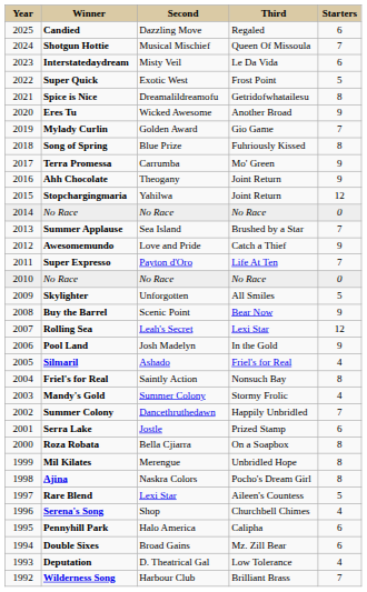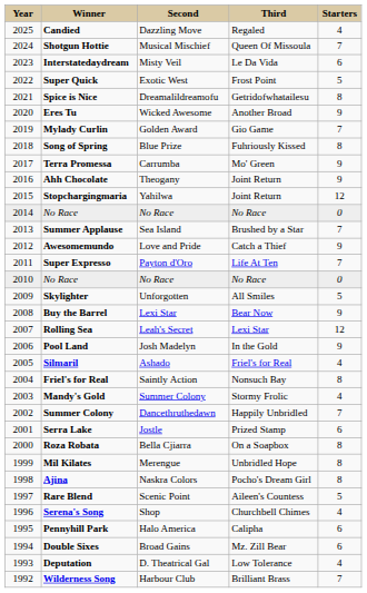 <table class = "wikitable sortable" | border="1" cellpadding="0" style="border-collapse: collapse; font-size:90%">
 <tr bgcolor="#DACAA5" align="center">
 <td width="45px"><strong>Year</strong> <br></td>
 <td width="130px"><strong>Winner</strong> <br></td>
 <td width="125px"><strong>Second</strong> <br></td>
 <td width="120px"><strong>Third</strong> <br></td>
 <td width="55px"><strong>Starters</strong></td>
 </tr>
 <tr>
 <td align="center">2025</td>
 <td><strong>Candied</strong></td>
 <td>Dazzling Move</td>
 <td>Regaled</td>
-<td align="center">6</td>
+<td align="center">4</td>
 </tr>
 <tr>
 <td align="center">2024</td>
 <td><strong>Shotgun Hottie</strong></td>
 <td>Musical Mischief</td>
 <td>Queen Of Missoula</td>
 <td align="center">7</td>
 </tr>
 <tr>
 <td align="center">2023</td>
 <td><strong>Interstatedaydream</strong></td>
 <td>Misty Veil</td>
 <td>Le Da Vida</td>
 <td align="center">6</td>
 </tr>
 <tr>
 <td align=center>2022</td>
 <td><strong>Super Quick</strong></td>
 <td>Exotic West</td>
 <td>Frost Point</td>
 <td align=center>5</td>
 </tr>
 <tr>
 <td align=center>2021</td>
 <td><strong>Spice is Nice</strong></td>
 <td>Dreamalildreamofu</td>
 <td>Getridofwhatailesu</td>
 <td align=center>8</td>
 </tr>
 <tr>
 <td align=center>2020</td>
 <td><strong>Eres Tu</strong></td>
 <td>Wicked Awesome</td>
 <td>Another Broad</td>
 <td align=center>9</td>
 </tr>
 <tr>
 <td align=center>2019</td>
 <td><strong>Mylady Curlin</strong></td>
 <td>Golden Award</td>
 <td>Gio Game</td>
 <td align=center>7</td>
 </tr>
 <tr>
 <td align=center>2018</td>
 <td><strong>Song of Spring</strong></td>
 <td>Blue Prize</td>
 <td>Fuhriously Kissed</td>
 <td align=center>8</td>
 </tr>
 <tr>
 <td align=center>2017</td>
 <td><strong>Terra Promessa</strong></td>
 <td>Carrumba</td>
 <td>Mo' Green</td>
 <td align=center>9</td>
 </tr>
 <tr>
 <td align=center>2016</td>
 <td><strong>Ahh Chocolate</strong></td>
 <td>Theogany</td>
 <td>Joint Return</td>
 <td align=center>9</td>
 </tr>
 <tr>
 <td align=center>2015</td>
 <td><strong>Stopchargingmaria</strong></td>
 <td>Yahilwa</td>
 <td>Joint Return</td>
 <td align=center>12</td>
 </tr>
 <tr bgcolor="#eeeeee">
 <td align=center>2014</td>
 <td><em>No Race</em></td>
 <td><em>No Race</em></td>
 <td><em>No Race</em></td>
 <td align=center><em>0</em></td>
 </tr>
 <tr>
 <td align=center>2013</td>
 <td><strong>Summer Applause</strong></td>
 <td>Sea Island</td>
 <td>Brushed by a Star</td>
 <td align=center>7</td>
 </tr>
 <tr>
 <td align=center>2012</td>
 <td><strong>Awesomemundo</strong></td>
 <td>Love and Pride</td>
 <td>Catch a Thief</td>
 <td align=center>9</td>
 </tr>
 <tr>
 <td align=center>2011</td>
 <td><strong>Super Expresso</strong></td>
 <td><a href='#'>Payton d'Oro</a></td>
 <td><a href='#'>Life At Ten</a></td>
 <td align=center>7</td>
 </tr>
 <tr bgcolor="#eeeeee">
 <td align=center>2010</td>
 <td><em>No Race</em></td>
 <td><em>No Race</em></td>
 <td><em>No Race</em></td>
 <td align=center><em>0</em></td>
 </tr>
 <tr>
 <td align=center>2009</td>
 <td><strong>Skylighter</strong></td>
 <td>Unforgotten</td>
 <td>All Smiles</td>
 <td align=center>5</td>
 </tr>
 <tr>
 <td align=center>2008</td>
 <td><strong>Buy the Barrel</strong></td>
-<td>Scenic Point</td>
+<td><a href='#'>Lexi Star</a></td>
 <td><a href='#'>Bear Now</a></td>
 <td align=center>9</td>
 </tr>
 <tr>
 <td align=center>2007</td>
 <td><strong>Rolling Sea</strong></td>
 <td><a href='#'>Leah's Secret</a></td>
 <td><a href='#'>Lexi Star</a></td>
 <td align=center>12</td>
 </tr>
 <tr>
 <td align=center>2006</td>
 <td><strong>Pool Land</strong></td>
 <td>Josh Madelyn</td>
 <td>In the Gold</td>
 <td align=center>9</td>
 </tr>
 <tr>
 <td align=center>2005</td>
 <td><strong><a href='#'>Silmaril</a></strong></td>
 <td><a href='#'>Ashado</a></td>
 <td><a href='#'>Friel's for Real</a></td>
 <td align=center>4</td>
 </tr>
 <tr>
 <td align=center>2004</td>
 <td><strong>Friel's for Real</strong></td>
 <td>Saintly Action</td>
 <td>Nonsuch Bay</td>
 <td align=center>8</td>
 </tr>
 <tr>
 <td align=center>2003</td>
 <td><strong>Mandy's Gold</strong></td>
 <td><a href='#'>Summer Colony</a></td>
 <td>Stormy Frolic</td>
 <td align=center>4</td>
 </tr>
 <tr>
 <td align=center>2002</td>
 <td><strong>Summer Colony</strong></td>
 <td><a href='#'>Dancethruthedawn</a></td>
 <td>Happily Unbridled</td>
 <td align=center>7</td>
 </tr>
 <tr>
 <td align=center>2001</td>
 <td><strong>Serra Lake</strong></td>
 <td><a href='#'>Jostle</a></td>
 <td>Prized Stamp</td>
 <td align=center>6</td>
 </tr>
 <tr>
 <td align=center>2000</td>
 <td><strong>Roza Robata</strong></td>
 <td>Bella Cjiarra</td>
 <td>On a Soapbox</td>
 <td align=center>8</td>
 </tr>
 <tr>
 <td align=center>1999</td>
 <td><strong>Mil Kilates</strong></td>
 <td>Merengue</td>
 <td>Unbridled Hope</td>
 <td align=center>8</td>
 </tr>
 <tr>
 <td align=center>1998</td>
 <td><strong><a href='#'>Ajina</a></strong></td>
 <td>Naskra Colors</td>
 <td>Pocho's Dream Girl</td>
 <td align=center>8</td>
 </tr>
 <tr>
 <td align=center>1997</td>
 <td><strong>Rare Blend</strong></td>
-<td><a href='#'>Lexi Star</a></td>
+<td>Scenic Point</td>
 <td>Aileen's Countess</td>
 <td align=center>5</td>
 </tr>
 <tr>
 <td align=center>1996</td>
 <td><strong><a href='#'>Serena's Song</a></strong></td>
 <td>Shop</td>
 <td>Churchbell Chimes</td>
 <td align=center>4</td>
 </tr>
 <tr>
 <td align=center>1995</td>
 <td><strong>Pennyhill Park</strong></td>
 <td>Halo America</td>
 <td>Calipha</td>
 <td align=center>6</td>
 </tr>
 <tr>
 <td align=center>1994</td>
 <td><strong>Double Sixes</strong></td>
 <td>Broad Gains</td>
 <td>Mz. Zill Bear</td>
 <td align=center>6</td>
 </tr>
 <tr>
 <td align=center>1993</td>
 <td><strong>Deputation</strong></td>
 <td>D. Theatrical Gal</td>
 <td>Low Tolerance</td>
 <td align=center>4</td>
 </tr>
 <tr>
 <td align=center>1992</td>
 <td><strong><a href='#'>Wilderness Song</a></strong></td>
 <td>Harbour Club</td>
 <td>Brilliant Brass</td>
 <td align=center>7</td>
 </tr>
 </table>
